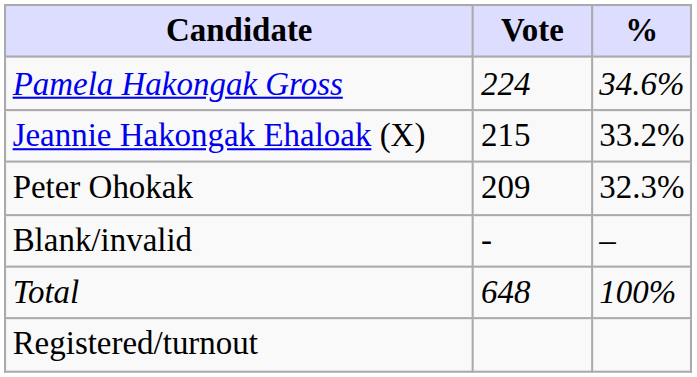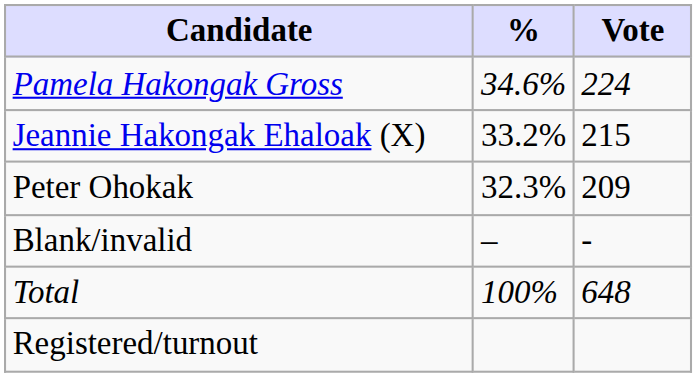 <table class="wikitable">
 <tr>
 <th style="background:#ddf; width:220px;">Candidate</th>
+<th style="background:#ddf; width:30px;">%</th>
 <th style="background:#ddf; width:50px;">Vote</th>
-<th style="background:#ddf; width:30px;">%</th>
 </tr>
 <tr>
 <td><em><a href='#'>Pamela Hakongak Gross</a></em></td>
+<td><em>34.6%</em></td>
 <td><em>224</em></td>
-<td><em>34.6%</em></td>
 </tr>
 <tr>
 <td><a href='#'>Jeannie Hakongak Ehaloak</a> (X)</td>
+<td>33.2%</td>
 <td>215</td>
-<td>33.2%</td>
 </tr>
 <tr>
 <td>Peter Ohokak</td>
+<td>32.3%</td>
 <td>209</td>
-<td>32.3%</td>
 </tr>
 <tr>
 <td>Blank/invalid</td>
+<td>–</td>
 <td>-</td>
-<td>–</td>
 </tr>
 <tr>
 <td><em>Total</em></td>
+<td><em>100%</em></td>
 <td><em>648</em></td>
-<td><em>100%</em></td>
 </tr>
 <tr>
 <td>Registered/turnout</td>
 <td></td>
 <td></td>
 </tr>
 </table>
